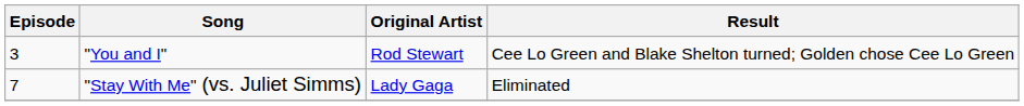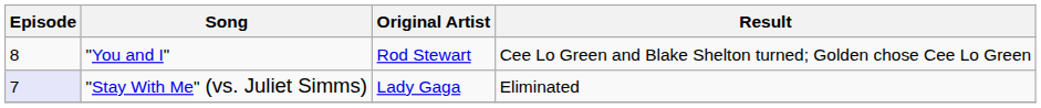 <table class="wikitable">
 <tr>
 <th><small><strong>Episode</strong></small></th>
 <th><small><strong>Song</strong></small></th>
 <th><small><strong>Original Artist</strong></small></th>
 <th><small><strong>Result</strong></small></th>
 </tr>
 <tr>
-<td><small>3</small></td>
+<td><small>8</small></td>
 <td><small>"<a href='#'>You and I</a>"</small></td>
 <td><small><a href='#'>Rod Stewart</a></small></td>
 <td><small>Cee Lo Green and Blake Shelton turned; Golden chose Cee Lo Green</small></td>
 </tr>
 <tr>
-<td><small>7</small></td>
+<td style="background: lavender;"><small>7</small></td>
 <td><small>"<a href='#'>Stay With Me</a>"</small> (vs. Juliet Simms)</td>
 <td><small><a href='#'>Lady Gaga</a></small></td>
 <td><small>Eliminated</small></td>
 </tr>
 <tr>
 </tr>
 </table>
